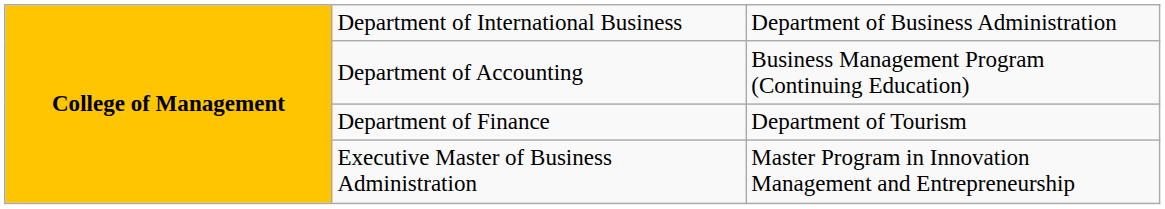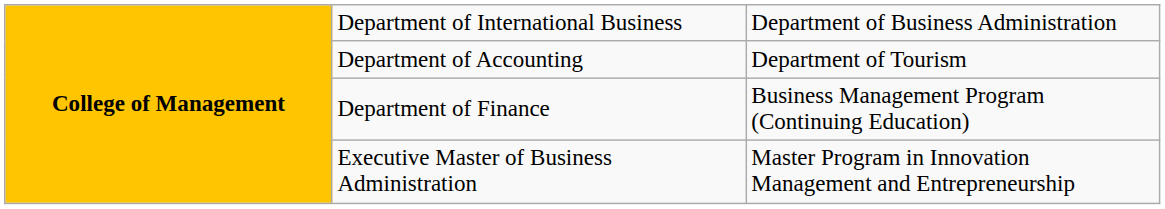 <table class="wikitable">
 <tr>
 <th rowspan="4" width="220" style="background-color: #ffc500;"><span> College of Management</span></th>
 <td width="280">Department of International Business</td>
 <td width="280">Department of Business Administration</td>
 </tr>
 <tr>
 <td width="280">Department of Accounting</td>
-<td width="280">Business Management Program (Continuing Education)</td>
+<td width="280">Department of Tourism</td>
 </tr>
 <tr>
 <td width="280">Department of Finance</td>
-<td width="280">Department of Tourism</td>
+<td width="280">Business Management Program (Continuing Education)</td>
 </tr>
 <tr>
 <td width="280">Executive Master of Business Administration</td>
 <td width="280">Master Program in Innovation Management and Entrepreneurship</td>
 </tr>
 </table>
